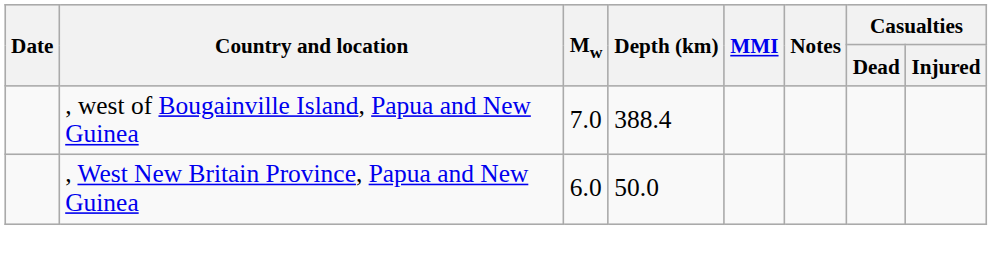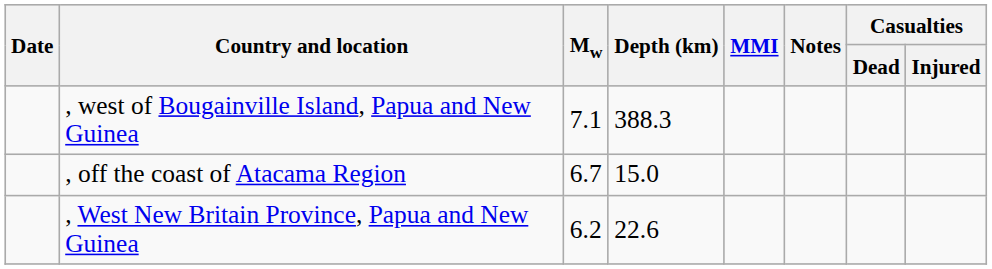 <table class="wikitable sortable sort-under" style="border:1px black; margin-left:1em;">
 <tr>
 <th rowspan="2"><small>Date</small></th>
 <th rowspan="2" style="width: 310px"><small>Country and location</small></th>
 <th rowspan="2"><small>M<sub>w</sub></small></th>
 <th rowspan="2"><small>Depth (km)</small></th>
 <th rowspan="2"><small><a href='#'>MMI</a></small></th>
 <th rowspan="2" class="unsortable"><small>Notes</small></th>
 <th colspan="2"><small>Casualties</small></th>
 </tr>
 <tr>
 <th><small>Dead</small></th>
 <th><small>Injured</small></th>
 </tr>
 <tr>
 <td></td>
 <td>, west of <a href='#'>Bougainville Island</a>, <a href='#'>Papua and New Guinea</a></td>
-<td>7.0</td>
-<td>388.4</td>
+<td>7.1</td>
+<td>388.3</td>
+<td></td>
+<td></td>
+<td></td>
+<td></td>
+</tr>
+<tr>
+<td></td>
+<td>, off the coast of <a href='#'>Atacama Region</a></td>
+<td>6.7</td>
+<td>15.0</td>
 <td></td>
 <td></td>
 <td></td>
 <td></td>
 </tr>
 <tr>
 <td></td>
 <td>, <a href='#'>West New Britain Province</a>, <a href='#'>Papua and New Guinea</a></td>
-<td>6.0</td>
-<td>50.0</td>
+<td>6.2</td>
+<td>22.6</td>
 <td></td>
 <td></td>
 <td></td>
 <td></td>
 </tr>
 </table>
